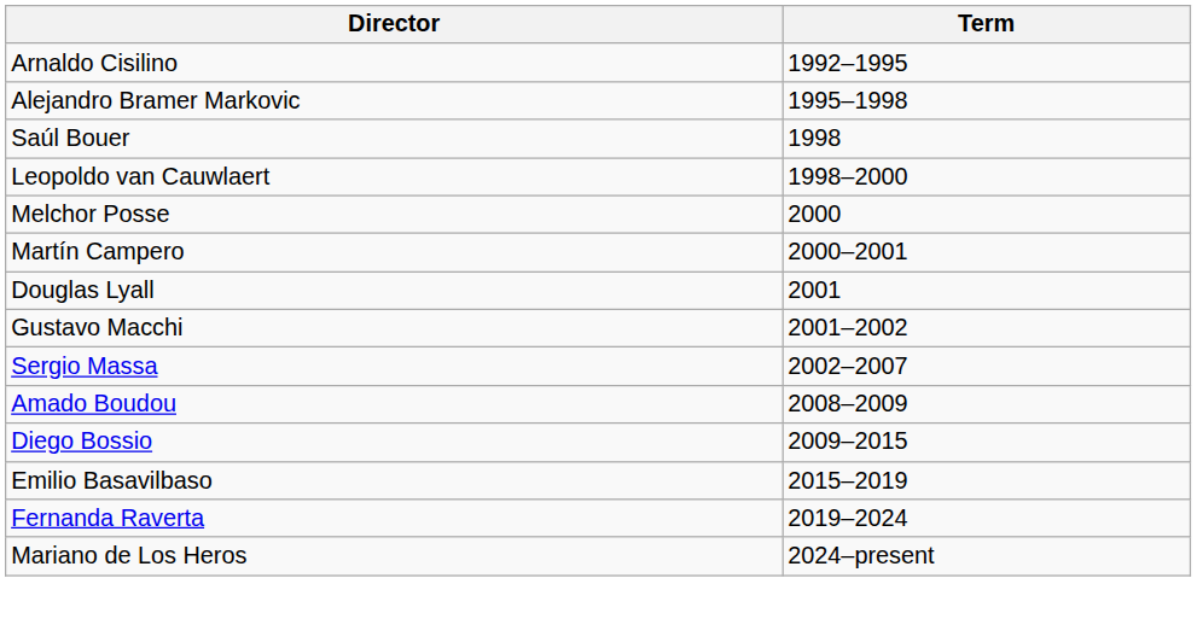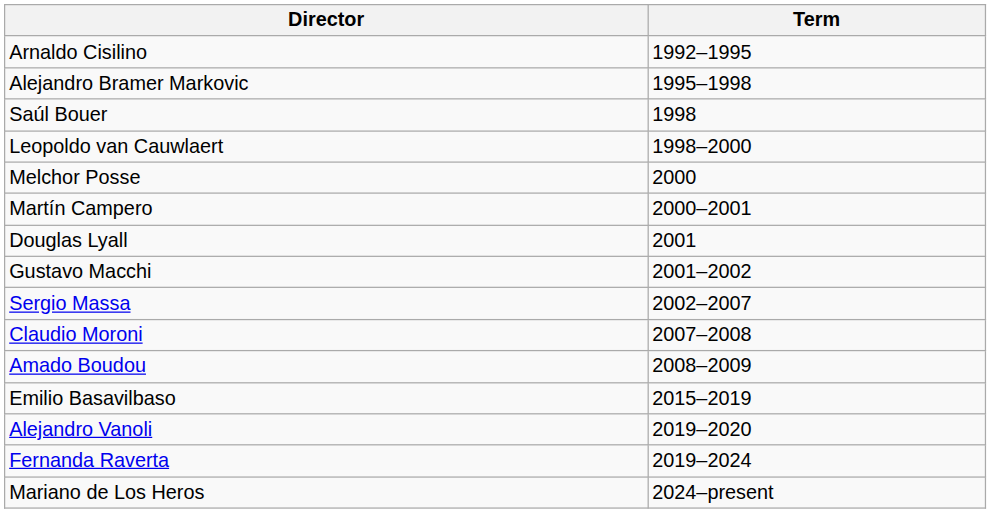 <table class="wikitable" width=50%|>
 <tr>
 <th>Director</th>
 <th>Term</th>
 </tr>
 <tr>
 <td>Arnaldo Cisilino</td>
 <td>1992–1995</td>
 </tr>
 <tr>
 <td>Alejandro Bramer Markovic</td>
 <td>1995–1998</td>
 </tr>
 <tr>
 <td>Saúl Bouer</td>
 <td>1998</td>
 </tr>
 <tr>
 <td>Leopoldo van Cauwlaert</td>
 <td>1998–2000</td>
 </tr>
 <tr>
 <td>Melchor Posse</td>
 <td>2000</td>
 </tr>
 <tr>
 <td>Martín Campero</td>
 <td>2000–2001</td>
 </tr>
 <tr>
 <td>Douglas Lyall</td>
 <td>2001</td>
 </tr>
 <tr>
 <td>Gustavo Macchi</td>
 <td>2001–2002</td>
 </tr>
 <tr>
 <td><a href='#'>Sergio Massa</a></td>
 <td>2002–2007</td>
 </tr>
 <tr>
+<td><a href='#'>Claudio Moroni</a></td>
+<td>2007–2008</td>
+</tr>
+<tr>
 <td><a href='#'>Amado Boudou</a></td>
 <td>2008–2009</td>
 </tr>
 <tr>
-<td><a href='#'>Diego Bossio</a></td>
-<td>2009–2015</td>
+<td>Emilio Basavilbaso</td>
+<td>2015–2019</td>
 </tr>
 <tr>
-<td>Emilio Basavilbaso</td>
-<td>2015–2019</td>
+<td><a href='#'>Alejandro Vanoli</a></td>
+<td>2019–2020</td>
 </tr>
 <tr>
 <td><a href='#'>Fernanda Raverta</a></td>
 <td>2019–2024</td>
 </tr>
 <tr>
 <td>Mariano de Los Heros</td>
 <td>2024–present</td>
 </tr>
 </table>
